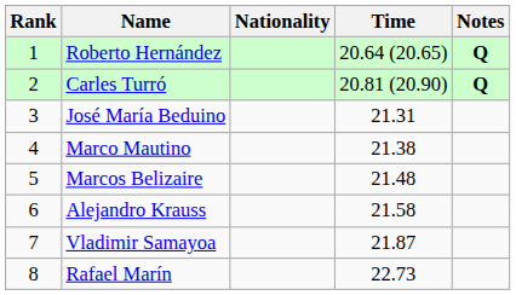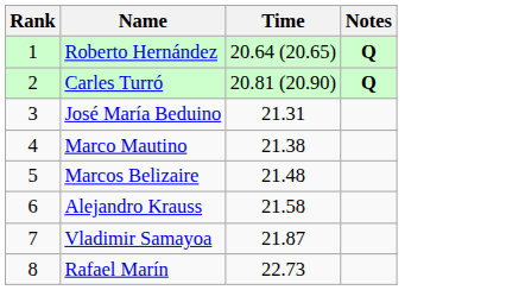 <table class="wikitable sortable" style="text-align:center">
 <tr>
 <th>Rank</th>
 <th>Name</th>
-<th>Nationality</th>
 <th>Time</th>
 <th>Notes</th>
 </tr>
 <tr bgcolor=ccffcc>
 <td align=center>1</td>
 <td align=left><a href='#'>Roberto Hernández</a></td>
-<td align=left></td>
 <td>20.64 (20.65)</td>
 <td><strong>Q</strong></td>
 </tr>
 <tr bgcolor=ccffcc>
 <td align=center>2</td>
 <td align=left><a href='#'>Carles Turró</a></td>
-<td align=left></td>
 <td>20.81 (20.90)</td>
 <td><strong>Q</strong></td>
 </tr>
 <tr>
 <td align=center>3</td>
 <td align=left><a href='#'>José María Beduino</a></td>
-<td align=left></td>
 <td>21.31</td>
 <td></td>
 </tr>
 <tr>
 <td align=center>4</td>
 <td align=left><a href='#'>Marco Mautino</a></td>
-<td align=left></td>
 <td>21.38</td>
 <td></td>
 </tr>
 <tr>
 <td align=center>5</td>
 <td align=left><a href='#'>Marcos Belizaire</a></td>
-<td align=left></td>
 <td>21.48</td>
 <td></td>
 </tr>
 <tr>
 <td align=center>6</td>
 <td align=left><a href='#'>Alejandro Krauss</a></td>
-<td align=left></td>
 <td>21.58</td>
 <td></td>
 </tr>
 <tr>
 <td align=center>7</td>
 <td align=left><a href='#'>Vladimir Samayoa</a></td>
-<td align=left></td>
 <td>21.87</td>
 <td></td>
 </tr>
 <tr>
 <td align=center>8</td>
 <td align=left><a href='#'>Rafael Marín</a></td>
-<td align=left></td>
 <td>22.73</td>
 <td></td>
 </tr>
 </table>
